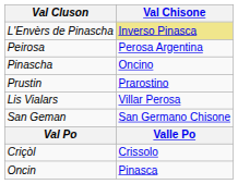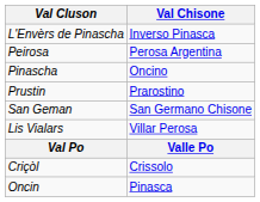 <table class="wikitable">
 <tr>
 <th><em>Val Cluson</em></th>
 <th><a href='#'>Val Chisone</a></th>
 </tr>
 <tr>
 <td><em>L'Envèrs de Pinascha</em></td>
-<td style="background: khaki;"><a href='#'>Inverso Pinasca</a></td>
+<td><a href='#'>Inverso Pinasca</a></td>
 </tr>
 <tr>
 <td><em>Peirosa</em></td>
 <td><a href='#'>Perosa Argentina</a></td>
 </tr>
 <tr>
 <td><em>Pinascha</em></td>
 <td><a href='#'>Oncino</a></td>
 </tr>
 <tr>
 <td><em>Prustin</em></td>
 <td><a href='#'>Prarostino</a></td>
 </tr>
 <tr>
+<td><em>San Geman</em></td>
+<td><a href='#'>San Germano Chisone</a></td>
+</tr>
+<tr>
 <td><em>Lis Vialars</em></td>
 <td><a href='#'>Villar Perosa</a></td>
-</tr>
-<tr>
-<td><em>San Geman</em></td>
-<td><a href='#'>San Germano Chisone</a></td>
 </tr>
 <tr>
 <th><em>Val Po</em></th>
 <th><a href='#'>Valle Po</a></th>
 </tr>
 <tr>
 <td><em>Criçòl</em></td>
 <td><a href='#'>Crissolo</a></td>
 </tr>
 <tr>
 <td><em>Oncin</em></td>
 <td><a href='#'>Pinasca</a></td>
 </tr>
 </table>
